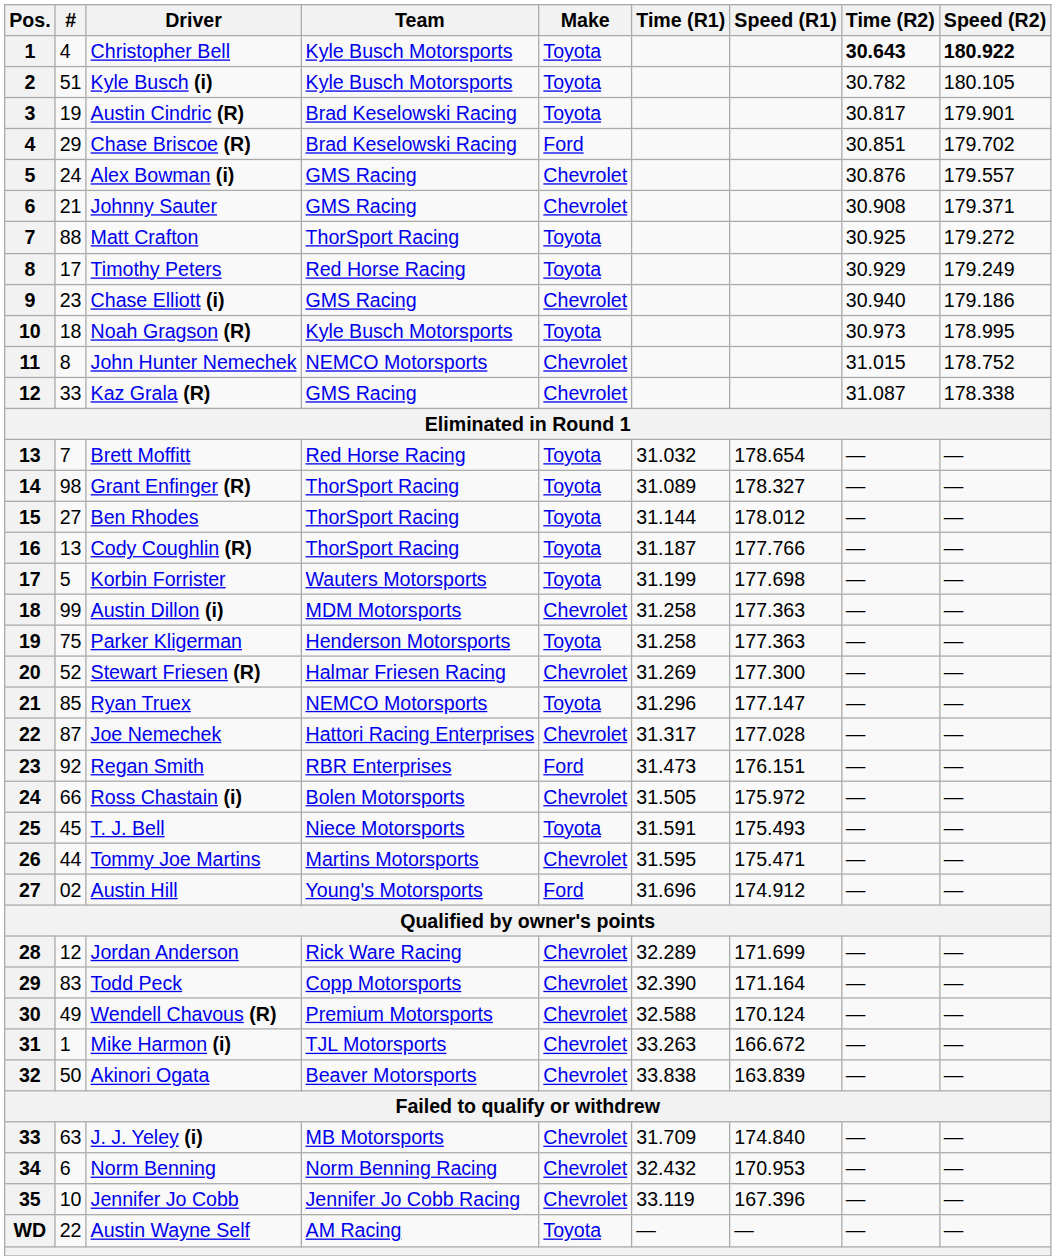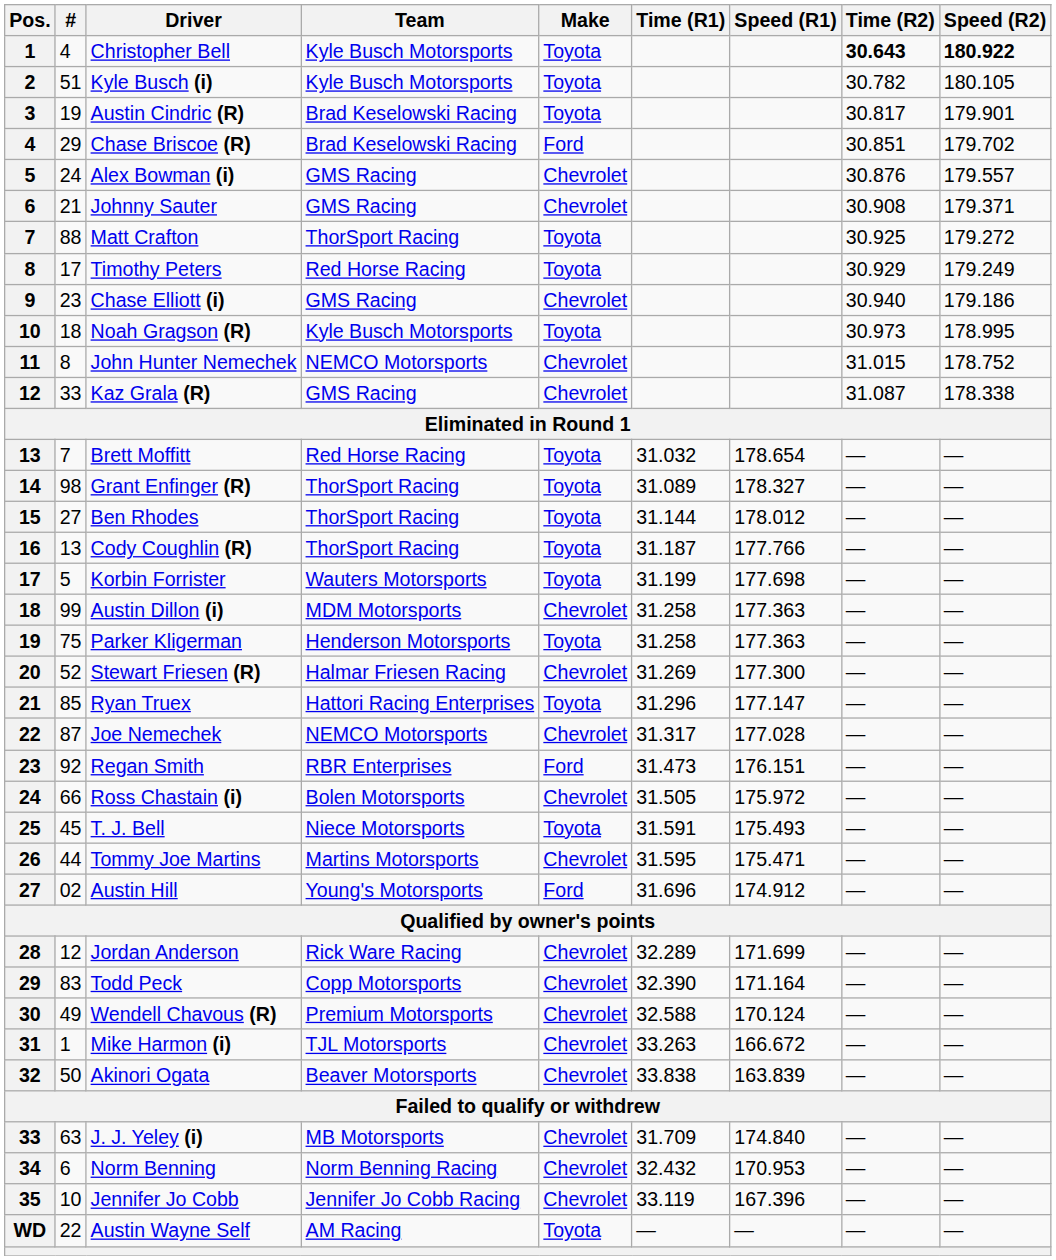 <table class="wikitable" style="font-size:95%">
 <tr>
 <th>Pos.</th>
 <th>#</th>
 <th>Driver</th>
 <th>Team</th>
 <th>Make</th>
 <th>Time (R1)</th>
 <th>Speed (R1)</th>
 <th>Time (R2)</th>
 <th>Speed (R2)</th>
 </tr>
 <tr>
 <th>1</th>
 <td>4</td>
 <td><a href='#'>Christopher Bell</a></td>
 <td><a href='#'>Kyle Busch Motorsports</a></td>
 <td><a href='#'>Toyota</a></td>
 <td></td>
 <td></td>
 <td><strong>30.643</strong></td>
 <td><strong>180.922</strong></td>
 </tr>
 <tr>
 <th>2</th>
 <td>51</td>
 <td><a href='#'>Kyle Busch</a> <strong>(i)</strong></td>
 <td><a href='#'>Kyle Busch Motorsports</a></td>
 <td><a href='#'>Toyota</a></td>
 <td></td>
 <td></td>
 <td>30.782</td>
 <td>180.105</td>
 </tr>
 <tr>
 <th>3</th>
 <td>19</td>
 <td><a href='#'>Austin Cindric</a> <strong>(R)</strong></td>
 <td><a href='#'>Brad Keselowski Racing</a></td>
 <td><a href='#'>Toyota</a></td>
 <td></td>
 <td></td>
 <td>30.817</td>
 <td>179.901</td>
 </tr>
 <tr>
 <th>4</th>
 <td>29</td>
 <td><a href='#'>Chase Briscoe</a> <strong>(R)</strong></td>
 <td><a href='#'>Brad Keselowski Racing</a></td>
 <td><a href='#'>Ford</a></td>
 <td></td>
 <td></td>
 <td>30.851</td>
 <td>179.702</td>
 </tr>
 <tr>
 <th>5</th>
 <td>24</td>
 <td><a href='#'>Alex Bowman</a> <strong>(i)</strong></td>
 <td><a href='#'>GMS Racing</a></td>
 <td><a href='#'>Chevrolet</a></td>
 <td></td>
 <td></td>
 <td>30.876</td>
 <td>179.557</td>
 </tr>
 <tr>
 <th>6</th>
 <td>21</td>
 <td><a href='#'>Johnny Sauter</a></td>
 <td><a href='#'>GMS Racing</a></td>
 <td><a href='#'>Chevrolet</a></td>
 <td></td>
 <td></td>
 <td>30.908</td>
 <td>179.371</td>
 </tr>
 <tr>
 <th>7</th>
 <td>88</td>
 <td><a href='#'>Matt Crafton</a></td>
 <td><a href='#'>ThorSport Racing</a></td>
 <td><a href='#'>Toyota</a></td>
 <td></td>
 <td></td>
 <td>30.925</td>
 <td>179.272</td>
 </tr>
 <tr>
 <th>8</th>
 <td>17</td>
 <td><a href='#'>Timothy Peters</a></td>
 <td><a href='#'>Red Horse Racing</a></td>
 <td><a href='#'>Toyota</a></td>
 <td></td>
 <td></td>
 <td>30.929</td>
 <td>179.249</td>
 </tr>
 <tr>
 <th>9</th>
 <td>23</td>
 <td><a href='#'>Chase Elliott</a> <strong>(i)</strong></td>
 <td><a href='#'>GMS Racing</a></td>
 <td><a href='#'>Chevrolet</a></td>
 <td></td>
 <td></td>
 <td>30.940</td>
 <td>179.186</td>
 </tr>
 <tr>
 <th>10</th>
 <td>18</td>
 <td><a href='#'>Noah Gragson</a> <strong>(R)</strong></td>
 <td><a href='#'>Kyle Busch Motorsports</a></td>
 <td><a href='#'>Toyota</a></td>
 <td></td>
 <td></td>
 <td>30.973</td>
 <td>178.995</td>
 </tr>
 <tr>
 <th>11</th>
 <td>8</td>
 <td><a href='#'>John Hunter Nemechek</a></td>
 <td><a href='#'>NEMCO Motorsports</a></td>
 <td><a href='#'>Chevrolet</a></td>
 <td></td>
 <td></td>
 <td>31.015</td>
 <td>178.752</td>
 </tr>
 <tr>
 <th>12</th>
 <td>33</td>
 <td><a href='#'>Kaz Grala</a> <strong>(R)</strong></td>
 <td><a href='#'>GMS Racing</a></td>
 <td><a href='#'>Chevrolet</a></td>
 <td></td>
 <td></td>
 <td>31.087</td>
 <td>178.338</td>
 </tr>
 <tr>
 <th colspan="9">Eliminated in Round 1</th>
 </tr>
 <tr>
 <th>13</th>
 <td>7</td>
 <td><a href='#'>Brett Moffitt</a></td>
 <td><a href='#'>Red Horse Racing</a></td>
 <td><a href='#'>Toyota</a></td>
 <td>31.032</td>
 <td>178.654</td>
 <td>—</td>
 <td>—</td>
 </tr>
 <tr>
 <th>14</th>
 <td>98</td>
 <td><a href='#'>Grant Enfinger</a> <strong>(R)</strong></td>
 <td><a href='#'>ThorSport Racing</a></td>
 <td><a href='#'>Toyota</a></td>
 <td>31.089</td>
 <td>178.327</td>
 <td>—</td>
 <td>—</td>
 </tr>
 <tr>
 <th>15</th>
 <td>27</td>
 <td><a href='#'>Ben Rhodes</a></td>
 <td><a href='#'>ThorSport Racing</a></td>
 <td><a href='#'>Toyota</a></td>
 <td>31.144</td>
 <td>178.012</td>
 <td>—</td>
 <td>—</td>
 </tr>
 <tr>
 <th>16</th>
 <td>13</td>
 <td><a href='#'>Cody Coughlin</a> <strong>(R)</strong></td>
 <td><a href='#'>ThorSport Racing</a></td>
 <td><a href='#'>Toyota</a></td>
 <td>31.187</td>
 <td>177.766</td>
 <td>—</td>
 <td>—</td>
 </tr>
 <tr>
 <th>17</th>
 <td>5</td>
 <td><a href='#'>Korbin Forrister</a></td>
 <td><a href='#'>Wauters Motorsports</a></td>
 <td><a href='#'>Toyota</a></td>
 <td>31.199</td>
 <td>177.698</td>
 <td>—</td>
 <td>—</td>
 </tr>
 <tr>
 <th>18</th>
 <td>99</td>
 <td><a href='#'>Austin Dillon</a> <strong>(i)</strong></td>
 <td><a href='#'>MDM Motorsports</a></td>
 <td><a href='#'>Chevrolet</a></td>
 <td>31.258</td>
 <td>177.363</td>
 <td>—</td>
 <td>—</td>
 </tr>
 <tr>
 <th>19</th>
 <td>75</td>
 <td><a href='#'>Parker Kligerman</a></td>
 <td><a href='#'>Henderson Motorsports</a></td>
 <td><a href='#'>Toyota</a></td>
 <td>31.258</td>
 <td>177.363</td>
 <td>—</td>
 <td>—</td>
 </tr>
 <tr>
 <th>20</th>
 <td>52</td>
 <td><a href='#'>Stewart Friesen</a> <strong>(R)</strong></td>
 <td><a href='#'>Halmar Friesen Racing</a></td>
 <td><a href='#'>Chevrolet</a></td>
 <td>31.269</td>
 <td>177.300</td>
 <td>—</td>
 <td>—</td>
 </tr>
 <tr>
 <th>21</th>
 <td>85</td>
 <td><a href='#'>Ryan Truex</a></td>
-<td><a href='#'>NEMCO Motorsports</a></td>
+<td><a href='#'>Hattori Racing Enterprises</a></td>
 <td><a href='#'>Toyota</a></td>
 <td>31.296</td>
 <td>177.147</td>
 <td>—</td>
 <td>—</td>
 </tr>
 <tr>
 <th>22</th>
 <td>87</td>
 <td><a href='#'>Joe Nemechek</a></td>
-<td><a href='#'>Hattori Racing Enterprises</a></td>
+<td><a href='#'>NEMCO Motorsports</a></td>
 <td><a href='#'>Chevrolet</a></td>
 <td>31.317</td>
 <td>177.028</td>
 <td>—</td>
 <td>—</td>
 </tr>
 <tr>
 <th>23</th>
 <td>92</td>
 <td><a href='#'>Regan Smith</a></td>
 <td><a href='#'>RBR Enterprises</a></td>
 <td><a href='#'>Ford</a></td>
 <td>31.473</td>
 <td>176.151</td>
 <td>—</td>
 <td>—</td>
 </tr>
 <tr>
 <th>24</th>
 <td>66</td>
 <td><a href='#'>Ross Chastain</a> <strong>(i)</strong></td>
 <td><a href='#'>Bolen Motorsports</a></td>
 <td><a href='#'>Chevrolet</a></td>
 <td>31.505</td>
 <td>175.972</td>
 <td>—</td>
 <td>—</td>
 </tr>
 <tr>
 <th>25</th>
 <td>45</td>
 <td><a href='#'>T. J. Bell</a></td>
 <td><a href='#'>Niece Motorsports</a></td>
 <td><a href='#'>Toyota</a></td>
 <td>31.591</td>
 <td>175.493</td>
 <td>—</td>
 <td>—</td>
 </tr>
 <tr>
 <th>26</th>
 <td>44</td>
 <td><a href='#'>Tommy Joe Martins</a></td>
 <td><a href='#'>Martins Motorsports</a></td>
 <td><a href='#'>Chevrolet</a></td>
 <td>31.595</td>
 <td>175.471</td>
 <td>—</td>
 <td>—</td>
 </tr>
 <tr>
 <th>27</th>
 <td>02</td>
 <td><a href='#'>Austin Hill</a></td>
 <td><a href='#'>Young's Motorsports</a></td>
 <td><a href='#'>Ford</a></td>
 <td>31.696</td>
 <td>174.912</td>
 <td>—</td>
 <td>—</td>
 </tr>
 <tr>
 <th colspan="9">Qualified by owner's points</th>
 </tr>
 <tr>
 <th>28</th>
 <td>12</td>
 <td><a href='#'>Jordan Anderson</a></td>
 <td><a href='#'>Rick Ware Racing</a></td>
 <td><a href='#'>Chevrolet</a></td>
 <td>32.289</td>
 <td>171.699</td>
 <td>—</td>
 <td>—</td>
 </tr>
 <tr>
 <th>29</th>
 <td>83</td>
 <td><a href='#'>Todd Peck</a></td>
 <td><a href='#'>Copp Motorsports</a></td>
 <td><a href='#'>Chevrolet</a></td>
 <td>32.390</td>
 <td>171.164</td>
 <td>—</td>
 <td>—</td>
 </tr>
 <tr>
 <th>30</th>
 <td>49</td>
 <td><a href='#'>Wendell Chavous</a> <strong>(R)</strong></td>
 <td><a href='#'>Premium Motorsports</a></td>
 <td><a href='#'>Chevrolet</a></td>
 <td>32.588</td>
 <td>170.124</td>
 <td>—</td>
 <td>—</td>
 </tr>
 <tr>
 <th>31</th>
 <td>1</td>
 <td><a href='#'>Mike Harmon</a> <strong>(i)</strong></td>
 <td><a href='#'>TJL Motorsports</a></td>
 <td><a href='#'>Chevrolet</a></td>
 <td>33.263</td>
 <td>166.672</td>
 <td>—</td>
 <td>—</td>
 </tr>
 <tr>
 <th>32</th>
 <td>50</td>
 <td><a href='#'>Akinori Ogata</a></td>
 <td><a href='#'>Beaver Motorsports</a></td>
 <td><a href='#'>Chevrolet</a></td>
 <td>33.838</td>
 <td>163.839</td>
 <td>—</td>
 <td>—</td>
 </tr>
 <tr>
 <th colspan="9">Failed to qualify or withdrew</th>
 </tr>
 <tr>
 <th>33</th>
 <td>63</td>
 <td><a href='#'>J. J. Yeley</a> <strong>(i)</strong></td>
 <td><a href='#'>MB Motorsports</a></td>
 <td><a href='#'>Chevrolet</a></td>
 <td>31.709</td>
 <td>174.840</td>
 <td>—</td>
 <td>—</td>
 </tr>
 <tr>
 <th>34</th>
 <td>6</td>
 <td><a href='#'>Norm Benning</a></td>
 <td><a href='#'>Norm Benning Racing</a></td>
 <td><a href='#'>Chevrolet</a></td>
 <td>32.432</td>
 <td>170.953</td>
 <td>—</td>
 <td>—</td>
 </tr>
 <tr>
 <th>35</th>
 <td>10</td>
 <td><a href='#'>Jennifer Jo Cobb</a></td>
 <td><a href='#'>Jennifer Jo Cobb Racing</a></td>
 <td><a href='#'>Chevrolet</a></td>
 <td>33.119</td>
 <td>167.396</td>
 <td>—</td>
 <td>—</td>
 </tr>
 <tr>
 <th>WD</th>
 <td>22</td>
 <td><a href='#'>Austin Wayne Self</a></td>
 <td><a href='#'>AM Racing</a></td>
 <td><a href='#'>Toyota</a></td>
 <td>—</td>
 <td>—</td>
 <td>—</td>
 <td>—</td>
 </tr>
 <tr>
 <th colspan="9"></th>
 </tr>
 </table>
